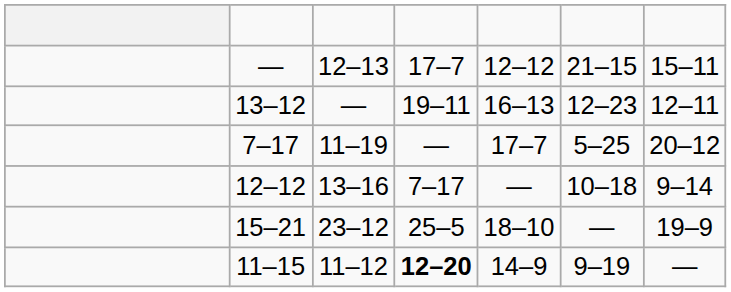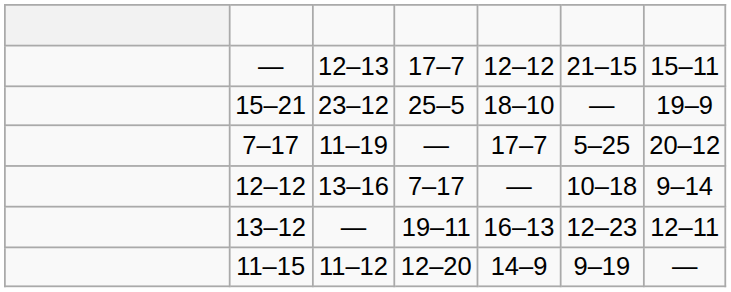 <table class="wikitable" style="text-align:center; font-size:90%;">
 <tr>
 <th width=120> </th>
 <td><strong></strong></td>
 <td><strong></strong></td>
 <td><strong></strong></td>
 <td><strong></strong></td>
 <td><strong></strong></td>
 <td><strong></strong></td>
 </tr>
 <tr>
 <td style="text-align:left;"></td>
 <td>—</td>
 <td>12–13</td>
 <td>17–7</td>
 <td>12–12</td>
 <td>21–15</td>
 <td>15–11</td>
 </tr>
 <tr>
 <td style="text-align:left;"></td>
-<td>13–12</td>
+<td>15–21</td>
+<td>23–12</td>
+<td>25–5</td>
+<td>18–10</td>
 <td>—</td>
-<td>19–11</td>
-<td>16–13</td>
-<td>12–23</td>
-<td>12–11</td>
+<td>19–9</td>
 </tr>
 <tr>
 <td style="text-align:left;"></td>
 <td>7–17</td>
 <td>11–19</td>
 <td>—</td>
 <td>17–7</td>
 <td>5–25</td>
 <td>20–12</td>
 </tr>
 <tr>
 <td style="text-align:left;"></td>
 <td>12–12</td>
 <td>13–16</td>
 <td>7–17</td>
 <td>—</td>
 <td>10–18</td>
 <td>9–14</td>
 </tr>
 <tr>
 <td style="text-align:left;"></td>
-<td>15–21</td>
-<td>23–12</td>
-<td>25–5</td>
-<td>18–10</td>
+<td>13–12</td>
 <td>—</td>
-<td>19–9</td>
+<td>19–11</td>
+<td>16–13</td>
+<td>12–23</td>
+<td>12–11</td>
 </tr>
 <tr>
 <td style="text-align:left;"></td>
 <td>11–15</td>
 <td>11–12</td>
-<td><strong>12–20</strong></td>
+<td>12–20</td>
 <td>14–9</td>
 <td>9–19</td>
 <td>—</td>
 </tr>
 </table>
